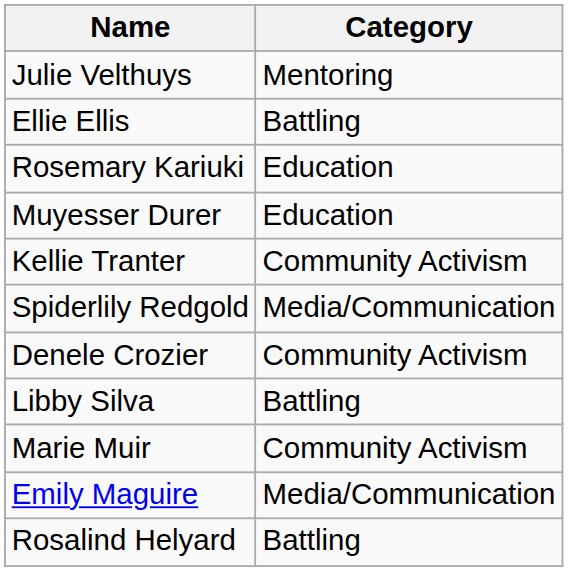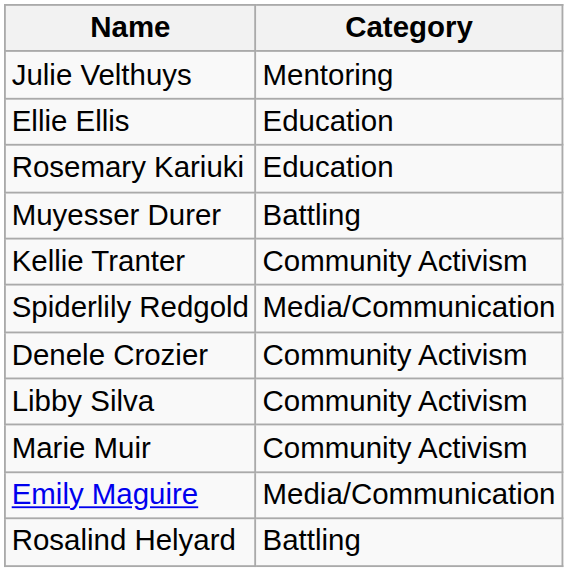 <table class="wikitable">
 <tr>
 <th>Name</th>
 <th>Category</th>
 </tr>
 <tr>
 <td>Julie Velthuys</td>
 <td>Mentoring</td>
 </tr>
 <tr>
 <td>Ellie Ellis</td>
-<td>Battling</td>
+<td>Education</td>
 </tr>
 <tr>
 <td>Rosemary Kariuki</td>
 <td>Education</td>
 </tr>
 <tr>
 <td>Muyesser Durer</td>
-<td>Education</td>
+<td>Battling</td>
 </tr>
 <tr>
 <td>Kellie Tranter</td>
 <td>Community Activism</td>
 </tr>
 <tr>
 <td>Spiderlily Redgold</td>
 <td>Media/Communication</td>
 </tr>
 <tr>
 <td>Denele Crozier</td>
 <td>Community Activism</td>
 </tr>
 <tr>
 <td>Libby Silva</td>
-<td>Battling</td>
+<td>Community Activism</td>
 </tr>
 <tr>
 <td>Marie Muir</td>
 <td>Community Activism</td>
 </tr>
 <tr>
 <td><a href='#'>Emily Maguire</a></td>
 <td>Media/Communication</td>
 </tr>
 <tr>
 <td>Rosalind Helyard</td>
 <td>Battling</td>
 </tr>
 </table>
